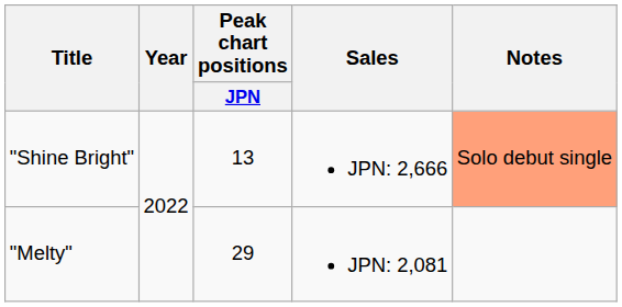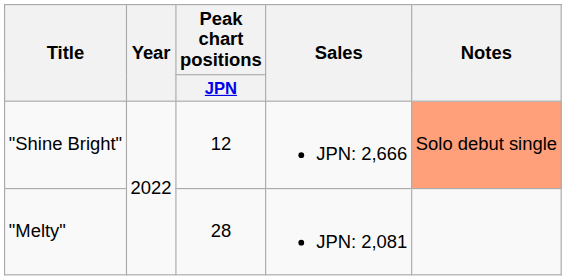 <table class="wikitable">
 <tr>
 <th rowspan="2">Title</th>
 <th rowspan="2">Year</th>
 <th>Peak chart positions</th>
 <th rowspan="2">Sales</th>
 <th rowspan="2">Notes</th>
 </tr>
 <tr>
 <th scope="col" style="width:2.5em;font-size:90%;"><a href='#'>JPN</a><br></th>
 </tr>
 <tr>
 <td>"Shine Bright"</td>
 <td rowspan="2">2022</td>
-<td style="text-align:center;">13</td>
+<td style="text-align:center;">12</td>
 <td><br><ul><li>JPN: 2,666</li></ul></td>
 <td style="background: lightsalmon;">Solo debut single</td>
 </tr>
 <tr>
 <td>"Melty"</td>
-<td style="text-align:center;">29</td>
+<td style="text-align:center;">28</td>
 <td><br><ul><li>JPN: 2,081</li></ul></td>
 <td></td>
 </tr>
 </table>
